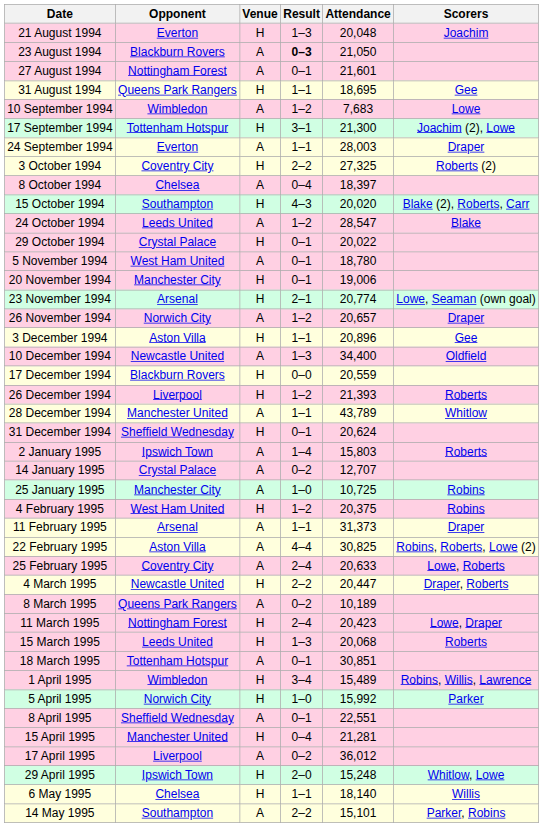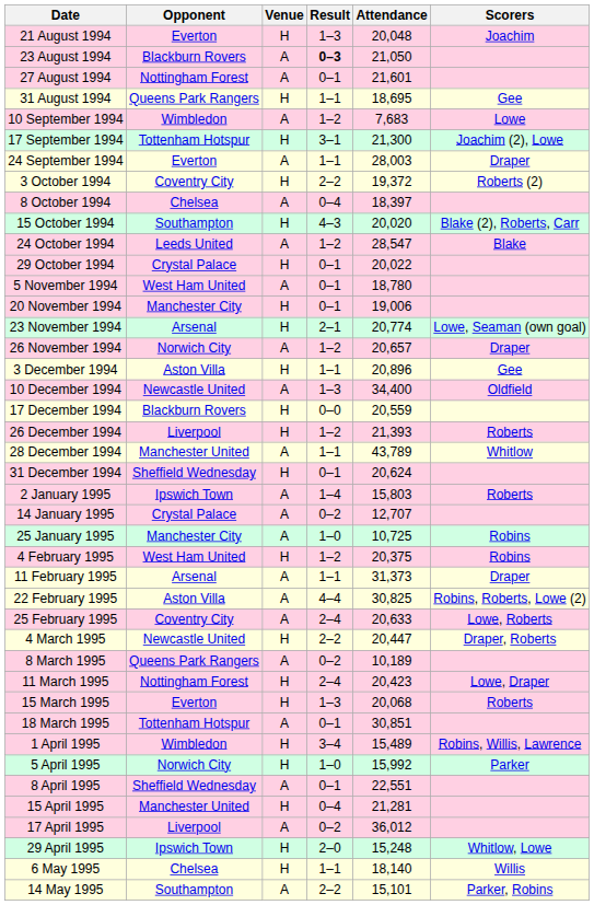 <table class="wikitable sortable" style="font-size:100%; text-align:center">
 <tr>
 <th>Date</th>
 <th>Opponent</th>
 <th>Venue</th>
 <th>Result</th>
 <th>Attendance</th>
 <th>Scorers</th>
 </tr>
 <tr style="background-color: #ffd0e3;">
 <td>21 August 1994</td>
 <td><a href='#'>Everton</a></td>
 <td>H</td>
 <td>1–3</td>
 <td>20,048</td>
 <td><a href='#'>Joachim</a></td>
 </tr>
 <tr style="background-color: #ffd0e3;">
 <td>23 August 1994</td>
 <td><a href='#'>Blackburn Rovers</a></td>
 <td>A</td>
 <td><strong>0–3</strong></td>
 <td>21,050</td>
 <td></td>
 </tr>
 <tr style="background-color: #ffd0e3;">
 <td>27 August 1994</td>
 <td><a href='#'>Nottingham Forest</a></td>
 <td>A</td>
 <td>0–1</td>
 <td>21,601</td>
 <td></td>
 </tr>
 <tr style="background-color: #ffffdd;">
 <td>31 August 1994</td>
 <td><a href='#'>Queens Park Rangers</a></td>
 <td>H</td>
 <td>1–1</td>
 <td>18,695</td>
 <td><a href='#'>Gee</a></td>
 </tr>
 <tr style="background-color: #ffd0e3;">
 <td>10 September 1994</td>
 <td><a href='#'>Wimbledon</a></td>
 <td>A</td>
 <td>1–2</td>
 <td>7,683</td>
 <td><a href='#'>Lowe</a></td>
 </tr>
 <tr style="background-color: #d0ffe3;">
 <td>17 September 1994</td>
 <td><a href='#'>Tottenham Hotspur</a></td>
 <td>H</td>
 <td>3–1</td>
 <td>21,300</td>
 <td><a href='#'>Joachim</a> (2), <a href='#'>Lowe</a></td>
 </tr>
 <tr style="background-color: #ffffdd;">
 <td>24 September 1994</td>
 <td><a href='#'>Everton</a></td>
 <td>A</td>
 <td>1–1</td>
 <td>28,003</td>
 <td><a href='#'>Draper</a></td>
 </tr>
 <tr style="background-color: #ffffdd;">
 <td>3 October 1994</td>
 <td><a href='#'>Coventry City</a></td>
 <td>H</td>
 <td>2–2</td>
-<td>27,325</td>
+<td>19,372</td>
 <td><a href='#'>Roberts</a> (2)</td>
 </tr>
 <tr style="background-color: #ffd0e3;">
 <td>8 October 1994</td>
 <td><a href='#'>Chelsea</a></td>
 <td>A</td>
 <td>0–4</td>
 <td>18,397</td>
 <td></td>
 </tr>
 <tr style="background-color: #d0ffe3;">
 <td>15 October 1994</td>
 <td><a href='#'>Southampton</a></td>
 <td>H</td>
 <td>4–3</td>
 <td>20,020</td>
 <td><a href='#'>Blake</a> (2), <a href='#'>Roberts</a>, <a href='#'>Carr</a></td>
 </tr>
 <tr style="background-color: #ffd0e3;">
 <td>24 October 1994</td>
 <td><a href='#'>Leeds United</a></td>
 <td>A</td>
 <td>1–2</td>
 <td>28,547</td>
 <td><a href='#'>Blake</a></td>
 </tr>
 <tr style="background-color: #ffd0e3;">
 <td>29 October 1994</td>
 <td><a href='#'>Crystal Palace</a></td>
 <td>H</td>
 <td>0–1</td>
 <td>20,022</td>
 <td></td>
 </tr>
 <tr style="background-color: #ffd0e3;">
 <td>5 November 1994</td>
 <td><a href='#'>West Ham United</a></td>
 <td>A</td>
 <td>0–1</td>
 <td>18,780</td>
 <td></td>
 </tr>
 <tr style="background-color: #ffd0e3;">
 <td>20 November 1994</td>
 <td><a href='#'>Manchester City</a></td>
 <td>H</td>
 <td>0–1</td>
 <td>19,006</td>
 <td></td>
 </tr>
 <tr style="background-color: #d0ffe3;">
 <td>23 November 1994</td>
 <td><a href='#'>Arsenal</a></td>
 <td>H</td>
 <td>2–1</td>
 <td>20,774</td>
 <td><a href='#'>Lowe</a>, <a href='#'>Seaman</a> (own goal)</td>
 </tr>
 <tr style="background-color: #ffd0e3;">
 <td>26 November 1994</td>
 <td><a href='#'>Norwich City</a></td>
 <td>A</td>
 <td>1–2</td>
 <td>20,657</td>
 <td><a href='#'>Draper</a></td>
 </tr>
 <tr style="background-color: #ffffdd;">
 <td>3 December 1994</td>
 <td><a href='#'>Aston Villa</a></td>
 <td>H</td>
 <td>1–1</td>
 <td>20,896</td>
 <td><a href='#'>Gee</a></td>
 </tr>
 <tr style="background-color: #ffd0e3;">
 <td>10 December 1994</td>
 <td><a href='#'>Newcastle United</a></td>
 <td>A</td>
 <td>1–3</td>
 <td>34,400</td>
 <td><a href='#'>Oldfield</a></td>
 </tr>
 <tr style="background-color: #ffffdd;">
 <td>17 December 1994</td>
 <td><a href='#'>Blackburn Rovers</a></td>
 <td>H</td>
 <td>0–0</td>
 <td>20,559</td>
 <td></td>
 </tr>
 <tr style="background-color: #ffd0e3;">
 <td>26 December 1994</td>
 <td><a href='#'>Liverpool</a></td>
 <td>H</td>
 <td>1–2</td>
 <td>21,393</td>
 <td><a href='#'>Roberts</a></td>
 </tr>
 <tr style="background-color: #ffffdd;">
 <td>28 December 1994</td>
 <td><a href='#'>Manchester United</a></td>
 <td>A</td>
 <td>1–1</td>
 <td>43,789</td>
 <td><a href='#'>Whitlow</a></td>
 </tr>
 <tr style="background-color: #ffd0e3;">
 <td>31 December 1994</td>
 <td><a href='#'>Sheffield Wednesday</a></td>
 <td>H</td>
 <td>0–1</td>
 <td>20,624</td>
 <td></td>
 </tr>
 <tr style="background-color: #ffd0e3;">
 <td>2 January 1995</td>
 <td><a href='#'>Ipswich Town</a></td>
 <td>A</td>
 <td>1–4</td>
 <td>15,803</td>
 <td><a href='#'>Roberts</a></td>
 </tr>
 <tr style="background-color: #ffd0e3;">
 <td>14 January 1995</td>
 <td><a href='#'>Crystal Palace</a></td>
 <td>A</td>
 <td>0–2</td>
 <td>12,707</td>
 <td></td>
 </tr>
 <tr style="background-color: #d0ffe3;">
 <td>25 January 1995</td>
 <td><a href='#'>Manchester City</a></td>
 <td>A</td>
 <td>1–0</td>
 <td>10,725</td>
 <td><a href='#'>Robins</a></td>
 </tr>
 <tr style="background-color: #ffd0e3;">
 <td>4 February 1995</td>
 <td><a href='#'>West Ham United</a></td>
 <td>H</td>
 <td>1–2</td>
 <td>20,375</td>
 <td><a href='#'>Robins</a></td>
 </tr>
 <tr style="background-color: #ffffdd;">
 <td>11 February 1995</td>
 <td><a href='#'>Arsenal</a></td>
 <td>A</td>
 <td>1–1</td>
 <td>31,373</td>
 <td><a href='#'>Draper</a></td>
 </tr>
 <tr style="background-color: #ffffdd;">
 <td>22 February 1995</td>
 <td><a href='#'>Aston Villa</a></td>
 <td>A</td>
 <td>4–4</td>
 <td>30,825</td>
 <td><a href='#'>Robins</a>, <a href='#'>Roberts</a>, <a href='#'>Lowe</a> (2)</td>
 </tr>
 <tr style="background-color: #ffd0e3;">
 <td>25 February 1995</td>
 <td><a href='#'>Coventry City</a></td>
 <td>A</td>
 <td>2–4</td>
 <td>20,633</td>
 <td><a href='#'>Lowe</a>, <a href='#'>Roberts</a></td>
 </tr>
 <tr style="background-color: #ffffdd;">
 <td>4 March 1995</td>
 <td><a href='#'>Newcastle United</a></td>
 <td>H</td>
 <td>2–2</td>
 <td>20,447</td>
 <td><a href='#'>Draper</a>, <a href='#'>Roberts</a></td>
 </tr>
 <tr style="background-color: #ffd0e3;">
 <td>8 March 1995</td>
 <td><a href='#'>Queens Park Rangers</a></td>
 <td>A</td>
 <td>0–2</td>
 <td>10,189</td>
 <td></td>
 </tr>
 <tr style="background-color: #ffd0e3;">
 <td>11 March 1995</td>
 <td><a href='#'>Nottingham Forest</a></td>
 <td>H</td>
 <td>2–4</td>
 <td>20,423</td>
 <td><a href='#'>Lowe</a>, <a href='#'>Draper</a></td>
 </tr>
 <tr style="background-color: #ffd0e3;">
 <td>15 March 1995</td>
-<td><a href='#'>Leeds United</a></td>
+<td><a href='#'>Everton</a></td>
 <td>H</td>
 <td>1–3</td>
 <td>20,068</td>
 <td><a href='#'>Roberts</a></td>
 </tr>
 <tr style="background-color: #ffd0e3;">
 <td>18 March 1995</td>
 <td><a href='#'>Tottenham Hotspur</a></td>
 <td>A</td>
 <td>0–1</td>
 <td>30,851</td>
 <td></td>
 </tr>
 <tr style="background-color: #ffd0e3;">
 <td>1 April 1995</td>
 <td><a href='#'>Wimbledon</a></td>
 <td>H</td>
 <td>3–4</td>
 <td>15,489</td>
 <td><a href='#'>Robins</a>, <a href='#'>Willis</a>, <a href='#'>Lawrence</a></td>
 </tr>
 <tr style="background-color: #d0ffe3;">
 <td>5 April 1995</td>
 <td><a href='#'>Norwich City</a></td>
 <td>H</td>
 <td>1–0</td>
 <td>15,992</td>
 <td><a href='#'>Parker</a></td>
 </tr>
 <tr style="background-color: #ffd0e3;">
 <td>8 April 1995</td>
 <td><a href='#'>Sheffield Wednesday</a></td>
 <td>A</td>
 <td>0–1</td>
 <td>22,551</td>
 <td></td>
 </tr>
 <tr style="background-color: #ffd0e3;">
 <td>15 April 1995</td>
 <td><a href='#'>Manchester United</a></td>
 <td>H</td>
 <td>0–4</td>
 <td>21,281</td>
 <td></td>
 </tr>
 <tr style="background-color: #ffd0e3;">
 <td>17 April 1995</td>
 <td><a href='#'>Liverpool</a></td>
 <td>A</td>
 <td>0–2</td>
 <td>36,012</td>
 <td></td>
 </tr>
 <tr style="background-color: #d0ffe3;">
 <td>29 April 1995</td>
 <td><a href='#'>Ipswich Town</a></td>
 <td>H</td>
 <td>2–0</td>
 <td>15,248</td>
 <td><a href='#'>Whitlow</a>, <a href='#'>Lowe</a></td>
 </tr>
 <tr style="background-color: #ffffdd;">
 <td>6 May 1995</td>
 <td><a href='#'>Chelsea</a></td>
 <td>H</td>
 <td>1–1</td>
 <td>18,140</td>
 <td><a href='#'>Willis</a></td>
 </tr>
 <tr style="background-color: #ffffdd;">
 <td>14 May 1995</td>
 <td><a href='#'>Southampton</a></td>
 <td>A</td>
 <td>2–2</td>
 <td>15,101</td>
 <td><a href='#'>Parker</a>, <a href='#'>Robins</a></td>
 </tr>
 </table>
